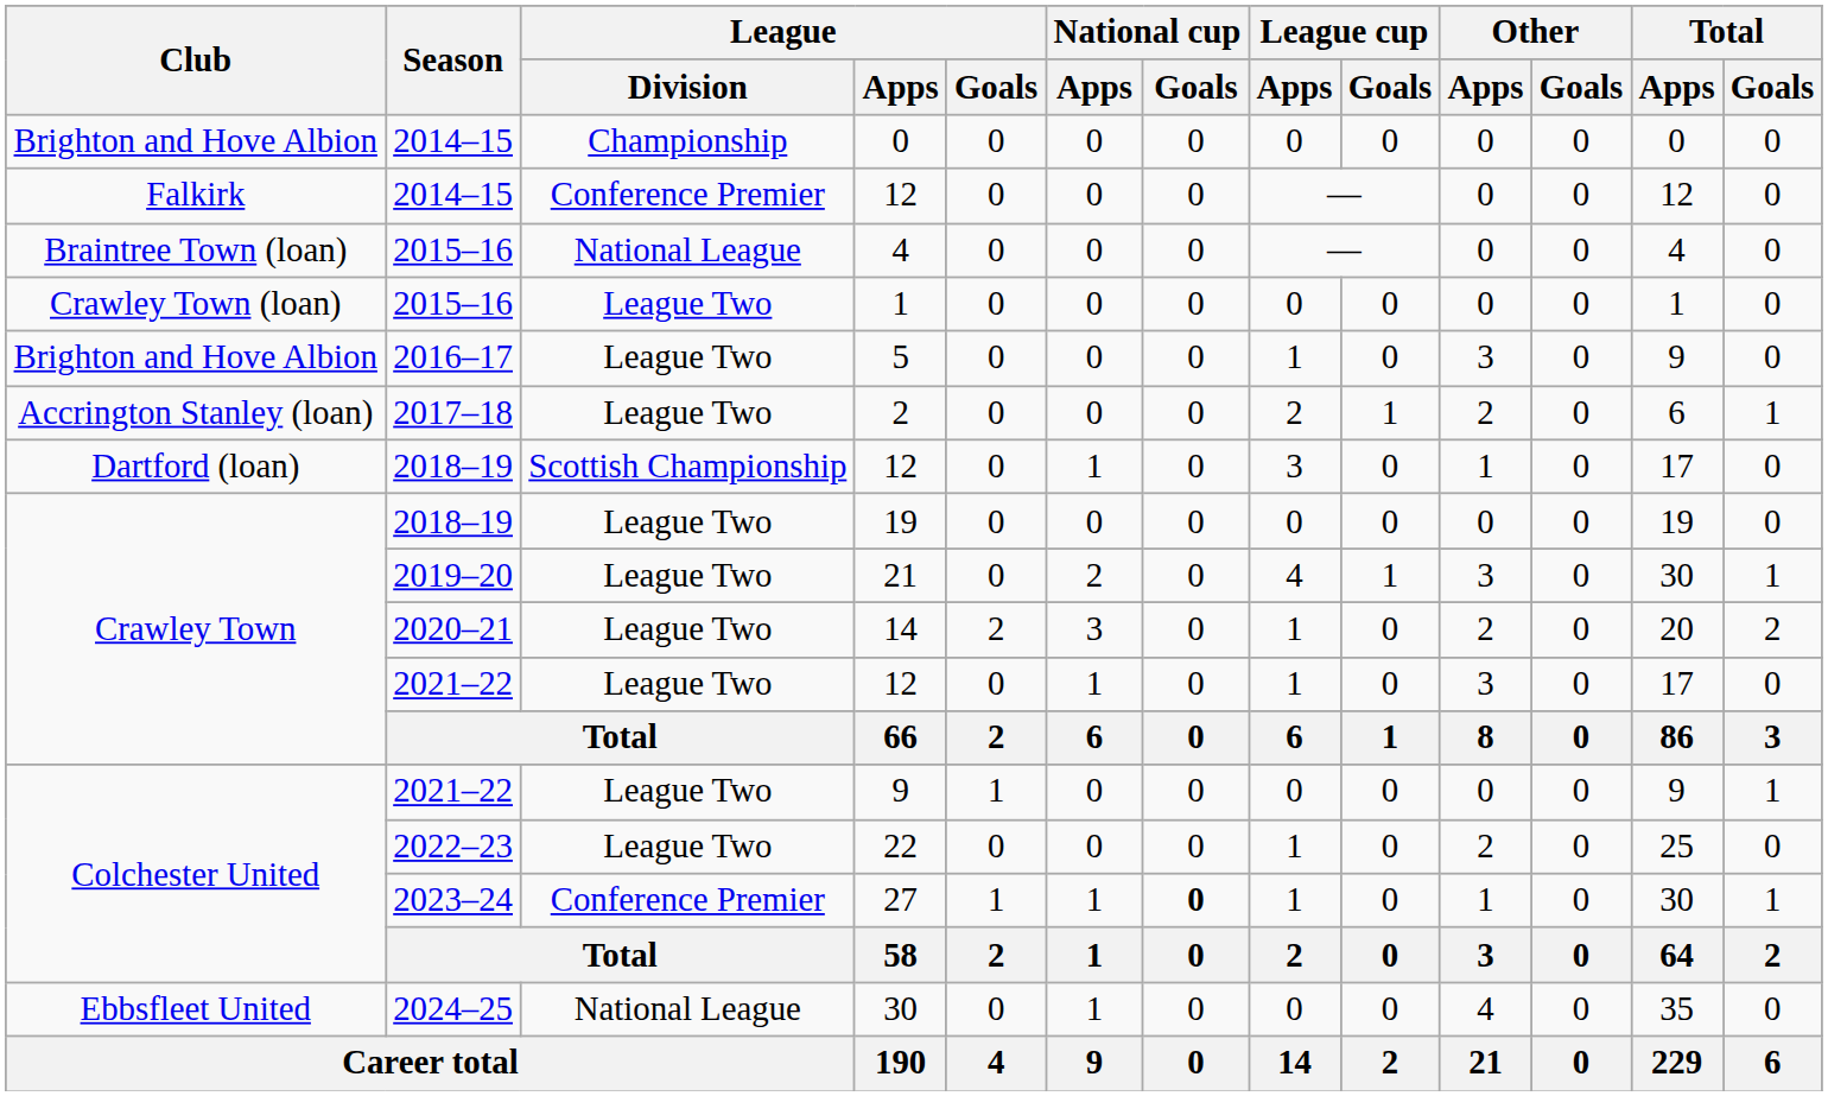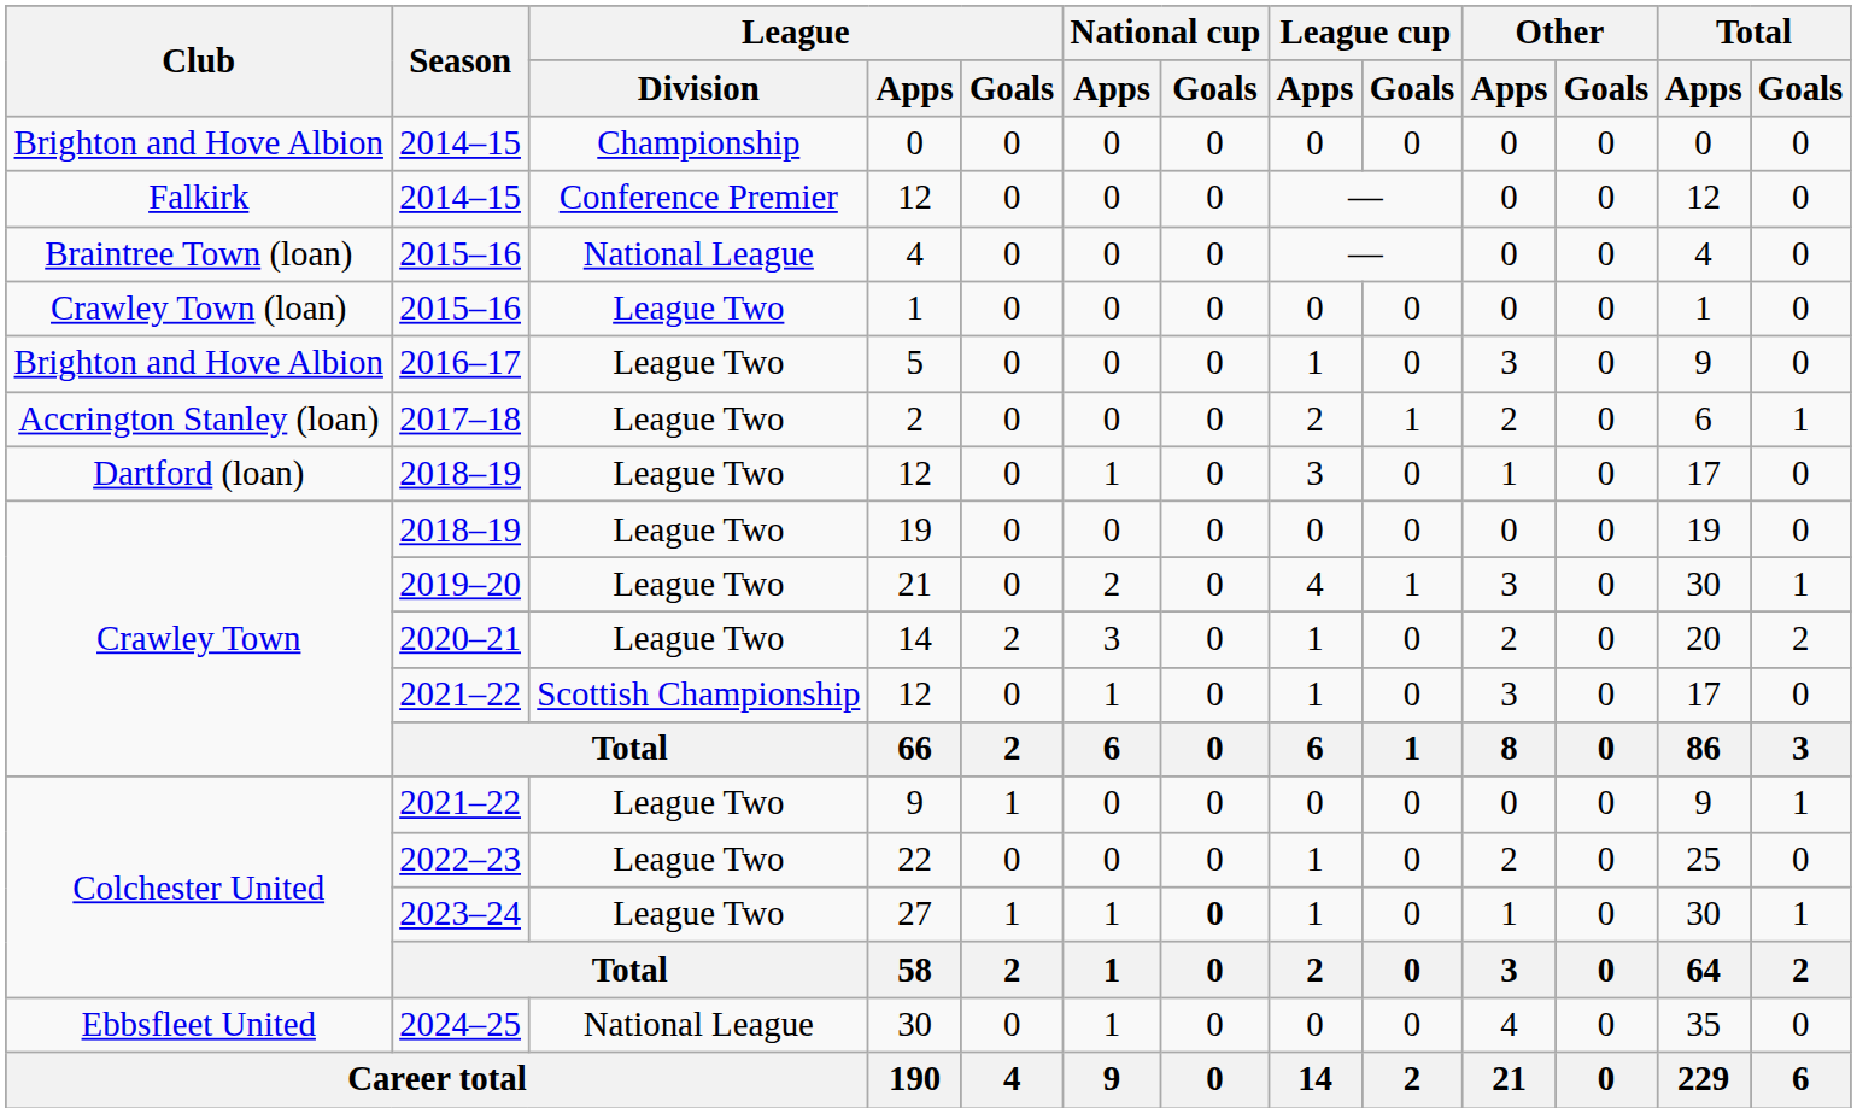 <table class="wikitable" style="text-align:center">
 <tr>
 <th rowspan="2">Club</th>
 <th rowspan="2">Season</th>
 <th colspan="3">League</th>
 <th colspan="2">National cup</th>
 <th colspan="2">League cup</th>
 <th colspan="2">Other</th>
 <th colspan="2">Total</th>
 </tr>
 <tr>
 <th>Division</th>
 <th>Apps</th>
 <th>Goals</th>
 <th>Apps</th>
 <th>Goals</th>
 <th>Apps</th>
 <th>Goals</th>
 <th>Apps</th>
 <th>Goals</th>
 <th>Apps</th>
 <th>Goals</th>
 </tr>
 <tr>
 <td><a href='#'>Brighton and Hove Albion</a></td>
 <td><a href='#'>2014–15</a></td>
 <td><a href='#'>Championship</a></td>
 <td>0</td>
 <td>0</td>
 <td>0</td>
 <td>0</td>
 <td>0</td>
 <td>0</td>
 <td>0</td>
 <td>0</td>
 <td>0</td>
 <td>0</td>
 </tr>
 <tr>
 <td><a href='#'>Falkirk</a></td>
 <td><a href='#'>2014–15</a></td>
 <td><a href='#'>Conference Premier</a></td>
 <td>12</td>
 <td>0</td>
 <td>0</td>
 <td>0</td>
 <td colspan="2">—</td>
 <td>0</td>
 <td>0</td>
 <td>12</td>
 <td>0</td>
 </tr>
 <tr>
 <td><a href='#'>Braintree Town</a> (loan)</td>
 <td><a href='#'>2015–16</a></td>
 <td><a href='#'>National League</a></td>
 <td>4</td>
 <td>0</td>
 <td>0</td>
 <td>0</td>
 <td colspan="2">—</td>
 <td>0</td>
 <td>0</td>
 <td>4</td>
 <td>0</td>
 </tr>
 <tr>
 <td><a href='#'>Crawley Town</a> (loan)</td>
 <td><a href='#'>2015–16</a></td>
 <td><a href='#'>League Two</a></td>
 <td>1</td>
 <td>0</td>
 <td>0</td>
 <td>0</td>
 <td>0</td>
 <td>0</td>
 <td>0</td>
 <td>0</td>
 <td>1</td>
 <td>0</td>
 </tr>
 <tr>
 <td><a href='#'>Brighton and Hove Albion</a></td>
 <td><a href='#'>2016–17</a></td>
 <td>League Two</td>
 <td>5</td>
 <td>0</td>
 <td>0</td>
 <td>0</td>
 <td>1</td>
 <td>0</td>
 <td>3</td>
 <td>0</td>
 <td>9</td>
 <td>0</td>
 </tr>
 <tr>
 <td><a href='#'>Accrington Stanley</a> (loan)</td>
 <td><a href='#'>2017–18</a></td>
 <td>League Two</td>
 <td>2</td>
 <td>0</td>
 <td>0</td>
 <td>0</td>
 <td>2</td>
 <td>1</td>
 <td>2</td>
 <td>0</td>
 <td>6</td>
 <td>1</td>
 </tr>
 <tr>
 <td><a href='#'>Dartford</a> (loan)</td>
 <td><a href='#'>2018–19</a></td>
-<td><a href='#'>Scottish Championship</a></td>
+<td>League Two</td>
 <td>12</td>
 <td>0</td>
 <td>1</td>
 <td>0</td>
 <td>3</td>
 <td>0</td>
 <td>1</td>
 <td>0</td>
 <td>17</td>
 <td>0</td>
 </tr>
 <tr>
 <td rowspan="5"><a href='#'>Crawley Town</a></td>
 <td><a href='#'>2018–19</a></td>
 <td>League Two</td>
 <td>19</td>
 <td>0</td>
 <td>0</td>
 <td>0</td>
 <td>0</td>
 <td>0</td>
 <td>0</td>
 <td>0</td>
 <td>19</td>
 <td>0</td>
 </tr>
 <tr>
 <td><a href='#'>2019–20</a></td>
 <td>League Two</td>
 <td>21</td>
 <td>0</td>
 <td>2</td>
 <td>0</td>
 <td>4</td>
 <td>1</td>
 <td>3</td>
 <td>0</td>
 <td>30</td>
 <td>1</td>
 </tr>
 <tr>
 <td><a href='#'>2020–21</a></td>
 <td>League Two</td>
 <td>14</td>
 <td>2</td>
 <td>3</td>
 <td>0</td>
 <td>1</td>
 <td>0</td>
 <td>2</td>
 <td>0</td>
 <td>20</td>
 <td>2</td>
 </tr>
 <tr>
 <td><a href='#'>2021–22</a></td>
-<td>League Two</td>
+<td><a href='#'>Scottish Championship</a></td>
 <td>12</td>
 <td>0</td>
 <td>1</td>
 <td>0</td>
 <td>1</td>
 <td>0</td>
 <td>3</td>
 <td>0</td>
 <td>17</td>
 <td>0</td>
 </tr>
 <tr>
 <th colspan="2">Total</th>
 <th>66</th>
 <th>2</th>
 <th>6</th>
 <th>0</th>
 <th>6</th>
 <th>1</th>
 <th>8</th>
 <th>0</th>
 <th>86</th>
 <th>3</th>
 </tr>
 <tr>
 <td rowspan="4"><a href='#'>Colchester United</a></td>
 <td><a href='#'>2021–22</a></td>
 <td>League Two</td>
 <td>9</td>
 <td>1</td>
 <td>0</td>
 <td>0</td>
 <td>0</td>
 <td>0</td>
 <td>0</td>
 <td>0</td>
 <td>9</td>
 <td>1</td>
 </tr>
 <tr>
 <td><a href='#'>2022–23</a></td>
 <td>League Two</td>
 <td>22</td>
 <td>0</td>
 <td>0</td>
 <td>0</td>
 <td>1</td>
 <td>0</td>
 <td>2</td>
 <td>0</td>
 <td>25</td>
 <td>0</td>
 </tr>
 <tr>
 <td><a href='#'>2023–24</a></td>
-<td><a href='#'>Conference Premier</a></td>
+<td>League Two</td>
 <td>27</td>
 <td>1</td>
 <td>1</td>
 <td><strong>0</strong></td>
 <td>1</td>
 <td>0</td>
 <td>1</td>
 <td>0</td>
 <td>30</td>
 <td>1</td>
 </tr>
 <tr>
 <th colspan="2">Total</th>
 <th>58</th>
 <th>2</th>
 <th>1</th>
 <th>0</th>
 <th>2</th>
 <th>0</th>
 <th>3</th>
 <th>0</th>
 <th>64</th>
 <th>2</th>
 </tr>
 <tr>
 <td><a href='#'>Ebbsfleet United</a></td>
 <td><a href='#'>2024–25</a></td>
 <td>National League</td>
 <td>30</td>
 <td>0</td>
 <td>1</td>
 <td>0</td>
 <td>0</td>
 <td>0</td>
 <td>4</td>
 <td>0</td>
 <td>35</td>
 <td>0</td>
 </tr>
 <tr>
 <th colspan="3">Career total</th>
 <th>190</th>
 <th>4</th>
 <th>9</th>
 <th>0</th>
 <th>14</th>
 <th>2</th>
 <th>21</th>
 <th>0</th>
 <th>229</th>
 <th>6</th>
 </tr>
 </table>
